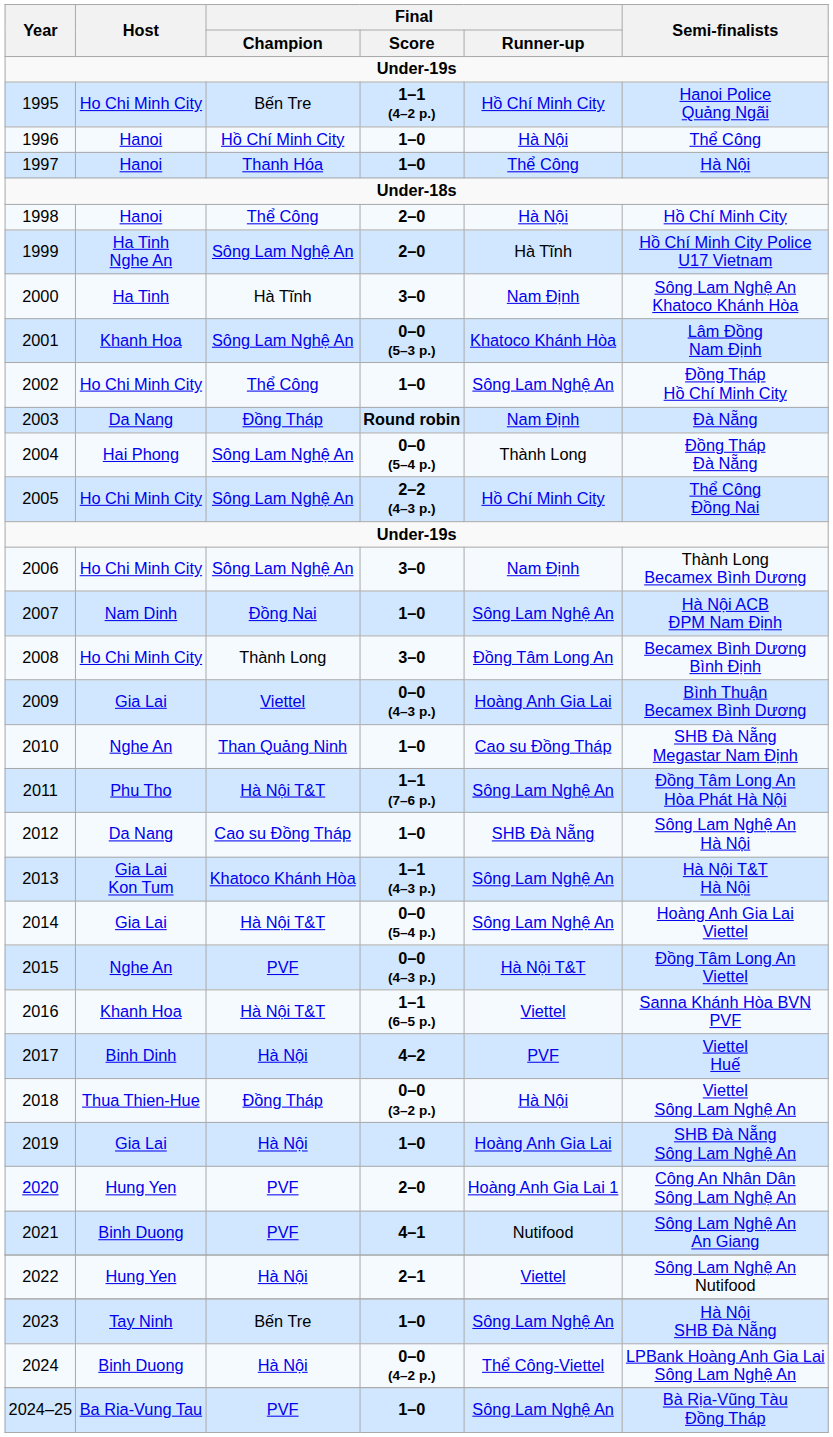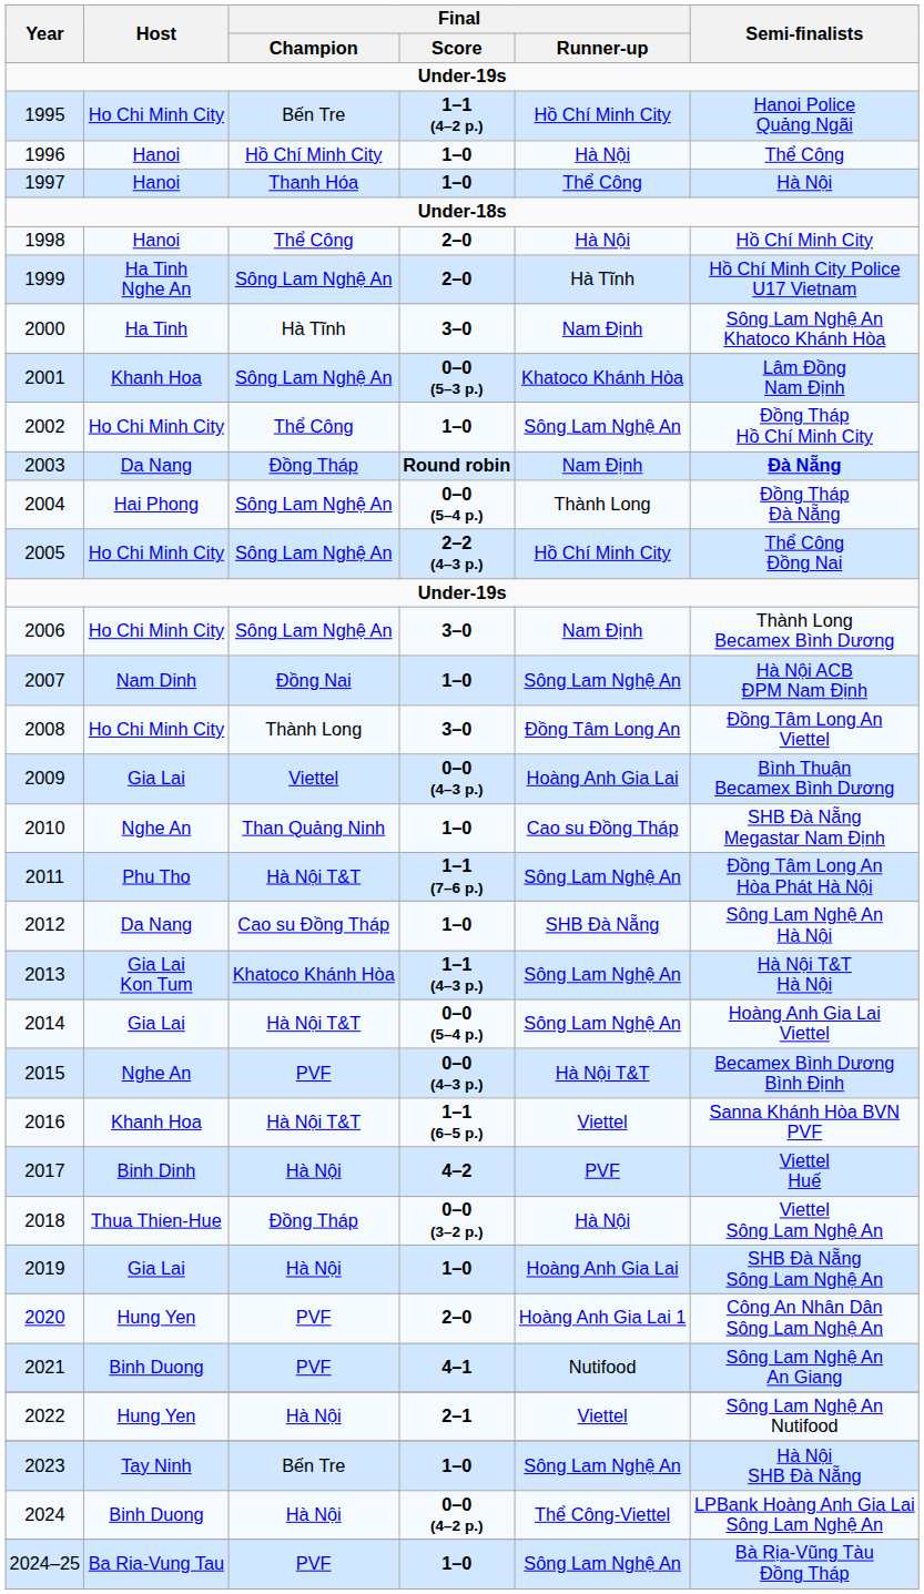 <table class="wikitable" style="margin:1em auto;">
 <tr>
 <th rowspan=2>Year</th>
 <th rowspan=2>Host</th>
 <th colspan=3>Final</th>
 <th rowspan=2>Semi-finalists</th>
 </tr>
 <tr>
 <th>Champion</th>
 <th>Score</th>
 <th>Runner-up</th>
 </tr>
 <tr>
 <td colspan="6" style="text-align:center;"><strong>Under-19s</strong></td>
 </tr>
 <tr style="text-align:center; background:#d0e7ff;;">
 <td>1995</td>
 <td><a href='#'>Ho Chi Minh City</a></td>
 <td>Bến Tre</td>
 <td><strong>1–1<br> <small> (4–2 p.) </small></strong></td>
 <td><a href='#'>Hồ Chí Minh City</a></td>
 <td><a href='#'>Hanoi Police</a> <br> <a href='#'>Quảng Ngãi</a></td>
 </tr>
 <tr style="text-align:center; background:#f5faff;">
 <td>1996</td>
 <td><a href='#'>Hanoi</a></td>
 <td><a href='#'>Hồ Chí Minh City</a></td>
 <td><strong>1–0</strong></td>
 <td><a href='#'>Hà Nội</a></td>
 <td><a href='#'>Thể Công</a></td>
 </tr>
 <tr style="text-align:center; background:#d0e7ff;">
 <td>1997</td>
 <td><a href='#'>Hanoi</a></td>
 <td><a href='#'>Thanh Hóa</a></td>
 <td><strong>1–0</strong></td>
 <td><a href='#'>Thể Công</a></td>
 <td><a href='#'>Hà Nội</a></td>
 </tr>
 <tr>
 <td colspan="6" style="text-align:center;"><strong>Under-18s</strong></td>
 </tr>
 <tr style="text-align:center; background:#f5faff;">
 <td>1998</td>
 <td><a href='#'>Hanoi</a></td>
 <td><a href='#'>Thể Công</a></td>
 <td><strong>2–0</strong></td>
 <td><a href='#'>Hà Nội</a></td>
 <td><a href='#'>Hồ Chí Minh City</a></td>
 </tr>
 <tr style="text-align:center; background:#d0e7ff;">
 <td>1999</td>
 <td><a href='#'>Ha Tinh</a> <br> <a href='#'>Nghe An</a></td>
 <td><a href='#'>Sông Lam Nghệ An</a></td>
 <td><strong>2–0</strong></td>
 <td>Hà Tĩnh</td>
 <td><a href='#'>Hồ Chí Minh City Police</a> <br> <a href='#'>U17 Vietnam</a></td>
 </tr>
 <tr style="text-align:center; background:#f5faff;">
 <td>2000</td>
 <td><a href='#'>Ha Tinh</a></td>
 <td>Hà Tĩnh</td>
 <td><strong>3–0</strong></td>
 <td><a href='#'>Nam Định</a></td>
 <td><a href='#'>Sông Lam Nghệ An</a> <br> <a href='#'>Khatoco Khánh Hòa</a></td>
 </tr>
 <tr style="text-align:center; background:#d0e7ff;">
 <td>2001</td>
 <td><a href='#'>Khanh Hoa</a></td>
 <td><a href='#'>Sông Lam Nghệ An</a></td>
 <td><strong>0–0<br> <small> (5–3 p.) </small> </strong></td>
 <td><a href='#'>Khatoco Khánh Hòa</a></td>
 <td><a href='#'>Lâm Đồng</a> <br> <a href='#'>Nam Định</a></td>
 </tr>
 <tr style="text-align:center; background:#f5faff;">
 <td>2002</td>
 <td><a href='#'>Ho Chi Minh City</a></td>
 <td><a href='#'>Thể Công</a></td>
 <td><strong>1–0</strong></td>
 <td><a href='#'>Sông Lam Nghệ An</a></td>
 <td><a href='#'>Đồng Tháp</a> <br> <a href='#'>Hồ Chí Minh City</a></td>
 </tr>
 <tr style="text-align:center; background:#d0e7ff;">
 <td>2003</td>
 <td><a href='#'>Da Nang</a></td>
 <td><a href='#'>Đồng Tháp</a></td>
 <td><strong> Round robin </strong></td>
 <td><a href='#'>Nam Định</a></td>
-<td><a href='#'>Đà Nẵng</a></td>
+<td><strong><a href='#'>Đà Nẵng</a></strong></td>
 </tr>
 <tr style="text-align:center; background:#f5faff;">
 <td>2004</td>
 <td><a href='#'>Hai Phong</a></td>
 <td><a href='#'>Sông Lam Nghệ An</a></td>
 <td><strong>0–0<br> <small> (5–4 p.) </small> </strong></td>
 <td>Thành Long</td>
 <td><a href='#'>Đồng Tháp</a> <br> <a href='#'>Đà Nẵng</a></td>
 </tr>
 <tr style="text-align:center; background:#d0e7ff;">
 <td>2005</td>
 <td><a href='#'>Ho Chi Minh City</a></td>
 <td><a href='#'>Sông Lam Nghệ An</a></td>
 <td><strong>2–2<br> <small> (4–3 p.) </small> </strong></td>
 <td><a href='#'>Hồ Chí Minh City</a></td>
 <td><a href='#'>Thể Công</a> <br> <a href='#'>Đồng Nai</a></td>
 </tr>
 <tr>
 <td colspan="6" style="text-align:center;"><strong>Under-19s</strong></td>
 </tr>
 <tr style="text-align:center; background:#f5faff;">
 <td>2006</td>
 <td><a href='#'>Ho Chi Minh City</a></td>
 <td><a href='#'>Sông Lam Nghệ An</a></td>
 <td><strong>3–0</strong></td>
 <td><a href='#'>Nam Định</a></td>
 <td>Thành Long <br> <a href='#'>Becamex Bình Dương</a></td>
 </tr>
 <tr style="text-align:center; background:#d0e7ff;">
 <td>2007</td>
 <td><a href='#'>Nam Dinh</a></td>
 <td><a href='#'>Đồng Nai</a></td>
 <td><strong>1–0</strong></td>
 <td><a href='#'>Sông Lam Nghệ An</a></td>
 <td><a href='#'>Hà Nội ACB</a> <br> <a href='#'>ĐPM Nam Định</a></td>
 </tr>
 <tr style="text-align:center; background:#f5faff;">
 <td>2008</td>
 <td><a href='#'>Ho Chi Minh City</a></td>
 <td>Thành Long</td>
 <td><strong>3–0</strong></td>
 <td><a href='#'>Đồng Tâm Long An</a></td>
-<td><a href='#'>Becamex Bình Dương</a> <br> <a href='#'>Bình Định</a></td>
+<td><a href='#'>Đồng Tâm Long An</a> <br> <a href='#'>Viettel</a></td>
 </tr>
 <tr style="text-align:center; background:#d0e7ff;">
 <td>2009</td>
 <td><a href='#'>Gia Lai</a></td>
 <td><a href='#'>Viettel</a></td>
 <td><strong>0–0<br> <small> (4–3 p.) </small> </strong></td>
 <td><a href='#'>Hoàng Anh Gia Lai</a></td>
 <td><a href='#'>Bình Thuận</a> <br> <a href='#'>Becamex Bình Dương</a></td>
 </tr>
 <tr style="text-align:center; background:#f5faff;">
 <td>2010</td>
 <td><a href='#'>Nghe An</a></td>
 <td><a href='#'>Than Quảng Ninh</a></td>
 <td><strong>1–0</strong></td>
 <td><a href='#'>Cao su Đồng Tháp</a></td>
 <td><a href='#'>SHB Đà Nẵng</a><br><a href='#'>Megastar Nam Định</a></td>
 </tr>
 <tr style="text-align:center; background:#d0e7ff;">
 <td>2011</td>
 <td><a href='#'>Phu Tho</a></td>
 <td><a href='#'>Hà Nội T&T</a></td>
 <td><strong>1–1<br> <small> (7–6 p.) </small> </strong></td>
 <td><a href='#'>Sông Lam Nghệ An</a></td>
 <td><a href='#'>Đồng Tâm Long An</a> <br> <a href='#'>Hòa Phát Hà Nội</a></td>
 </tr>
 <tr style="text-align:center; background:#f5faff;">
 <td>2012</td>
 <td><a href='#'>Da Nang</a></td>
 <td><a href='#'>Cao su Đồng Tháp</a></td>
 <td><strong>1–0</strong></td>
 <td><a href='#'>SHB Đà Nẵng</a></td>
 <td><a href='#'>Sông Lam Nghệ An</a> <br> <a href='#'>Hà Nội</a></td>
 </tr>
 <tr style="text-align:center; background:#d0e7ff;">
 <td>2013</td>
 <td><a href='#'>Gia Lai</a> <br> <a href='#'>Kon Tum</a></td>
 <td><a href='#'>Khatoco Khánh Hòa</a></td>
 <td><strong>1–1<br> <small> (4–3 p.) </small> </strong></td>
 <td><a href='#'>Sông Lam Nghệ An</a></td>
 <td><a href='#'>Hà Nội T&T</a> <br> <a href='#'>Hà Nội</a></td>
 </tr>
 <tr style="text-align:center; background:#f5faff;">
 <td>2014</td>
 <td><a href='#'>Gia Lai</a></td>
 <td><a href='#'>Hà Nội T&T</a></td>
 <td><strong>0–0<br> <small> (5–4 p.) </small> </strong></td>
 <td><a href='#'>Sông Lam Nghệ An</a></td>
 <td><a href='#'>Hoàng Anh Gia Lai</a> <br> <a href='#'>Viettel</a></td>
 </tr>
 <tr style="text-align:center; background:#d0e7ff;">
 <td>2015</td>
 <td><a href='#'>Nghe An</a></td>
 <td><a href='#'>PVF</a></td>
 <td><strong>0–0<br> <small> (4–3 p.) </small> </strong></td>
 <td><a href='#'>Hà Nội T&T</a></td>
-<td><a href='#'>Đồng Tâm Long An</a> <br> <a href='#'>Viettel</a></td>
+<td><a href='#'>Becamex Bình Dương</a> <br> <a href='#'>Bình Định</a></td>
 </tr>
 <tr style="text-align:center; background:#f5faff;">
 <td>2016</td>
 <td><a href='#'>Khanh Hoa</a></td>
 <td><a href='#'>Hà Nội T&T</a></td>
 <td><strong>1–1<br> <small> (6–5 p.) </small> </strong></td>
 <td><a href='#'>Viettel</a></td>
 <td><a href='#'>Sanna Khánh Hòa BVN</a> <br> <a href='#'>PVF</a></td>
 </tr>
 <tr style="text-align:center; background:#d0e7ff;">
 <td>2017</td>
 <td><a href='#'>Binh Dinh</a></td>
 <td><a href='#'>Hà Nội</a></td>
 <td><strong>4–2</strong></td>
 <td><a href='#'>PVF</a></td>
 <td><a href='#'>Viettel</a> <br> <a href='#'>Huế</a></td>
 </tr>
 <tr style="text-align:center; background:#f5faff;">
 <td>2018</td>
 <td><a href='#'>Thua Thien-Hue</a></td>
 <td><a href='#'>Đồng Tháp</a></td>
 <td><strong>0–0<br> <small> (3–2 p.) </small> </strong></td>
 <td><a href='#'>Hà Nội</a></td>
 <td><a href='#'>Viettel</a> <br> <a href='#'>Sông Lam Nghệ An</a></td>
 </tr>
 <tr style="text-align:center; background:#d0e7ff;">
 <td>2019</td>
 <td><a href='#'>Gia Lai</a></td>
 <td><a href='#'>Hà Nội</a></td>
 <td><strong>1–0</strong></td>
 <td><a href='#'>Hoàng Anh Gia Lai</a></td>
 <td><a href='#'>SHB Đà Nẵng</a> <br> <a href='#'>Sông Lam Nghệ An</a></td>
 </tr>
 <tr style="text-align:center; background:#f5faff;">
 <td><a href='#'>2020</a></td>
 <td><a href='#'>Hung Yen</a></td>
 <td><a href='#'>PVF</a></td>
 <td><strong>2–0</strong></td>
 <td><a href='#'>Hoàng Anh Gia Lai 1</a></td>
 <td><a href='#'>Công An Nhân Dân</a> <br> <a href='#'>Sông Lam Nghệ An</a></td>
 </tr>
 <tr style="text-align:center; background:#d0e7ff;">
 <td>2021</td>
 <td><a href='#'>Binh Duong</a></td>
 <td><a href='#'>PVF</a></td>
 <td><strong>4–1</strong></td>
 <td>Nutifood</td>
 <td><a href='#'>Sông Lam Nghệ An</a> <br> <a href='#'>An Giang</a></td>
 </tr>
 <tr>
 </tr>
 <tr style="text-align:center; background:#f5faff;">
 <td>2022</td>
 <td><a href='#'>Hung Yen</a></td>
 <td><a href='#'>Hà Nội</a></td>
 <td><strong>2–1</strong></td>
 <td><a href='#'>Viettel</a></td>
 <td><a href='#'>Sông Lam Nghệ An</a> <br> Nutifood</td>
 </tr>
 <tr>
 </tr>
 <tr style="text-align:center; background:#d0e7ff;">
 <td>2023</td>
 <td><a href='#'>Tay Ninh</a></td>
 <td>Bến Tre</td>
 <td><strong>1–0</strong></td>
 <td><a href='#'>Sông Lam Nghệ An</a></td>
 <td><a href='#'>Hà Nội</a> <br> <a href='#'>SHB Đà Nẵng</a></td>
 </tr>
 <tr style="text-align:center; background:#f5faff;">
 <td>2024</td>
 <td><a href='#'>Binh Duong</a></td>
 <td><a href='#'>Hà Nội</a></td>
 <td><strong>0–0<br> <small> (4–2 p.) </small></strong></td>
 <td><a href='#'>Thể Công-Viettel</a></td>
 <td><a href='#'>LPBank Hoàng Anh Gia Lai</a> <br> <a href='#'>Sông Lam Nghệ An</a></td>
 </tr>
 <tr>
 </tr>
 <tr style="text-align:center; background:#d0e7ff;">
 <td>2024–25</td>
 <td><a href='#'>Ba Ria-Vung Tau</a></td>
 <td><a href='#'>PVF</a></td>
 <td><strong>1–0</strong></td>
 <td><a href='#'>Sông Lam Nghệ An</a></td>
 <td><a href='#'>Bà Rịa-Vũng Tàu</a> <br> <a href='#'>Đồng Tháp</a></td>
 </tr>
 </table>
